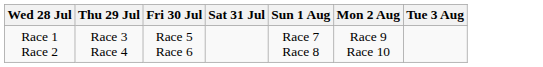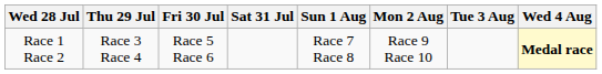 <table class="wikitable" style="text-align: center;">
 <tr>
 <th>Wed 28 Jul</th>
 <th>Thu 29 Jul</th>
 <th>Fri 30 Jul</th>
 <th>Sat 31 Jul</th>
 <th>Sun 1 Aug</th>
 <th>Mon 2 Aug</th>
 <th>Tue 3 Aug</th>
+<th>Wed 4 Aug</th>
 </tr>
 <tr>
 <td>Race 1<br>Race 2</td>
 <td>Race 3<br>Race 4</td>
 <td>Race 5<br>Race 6</td>
 <td></td>
 <td>Race 7<br>Race 8</td>
 <td>Race 9<br>Race 10</td>
 <td></td>
+<td style=background:lemonchiffon><strong>Medal race</strong></td>
 </tr>
 </table>
